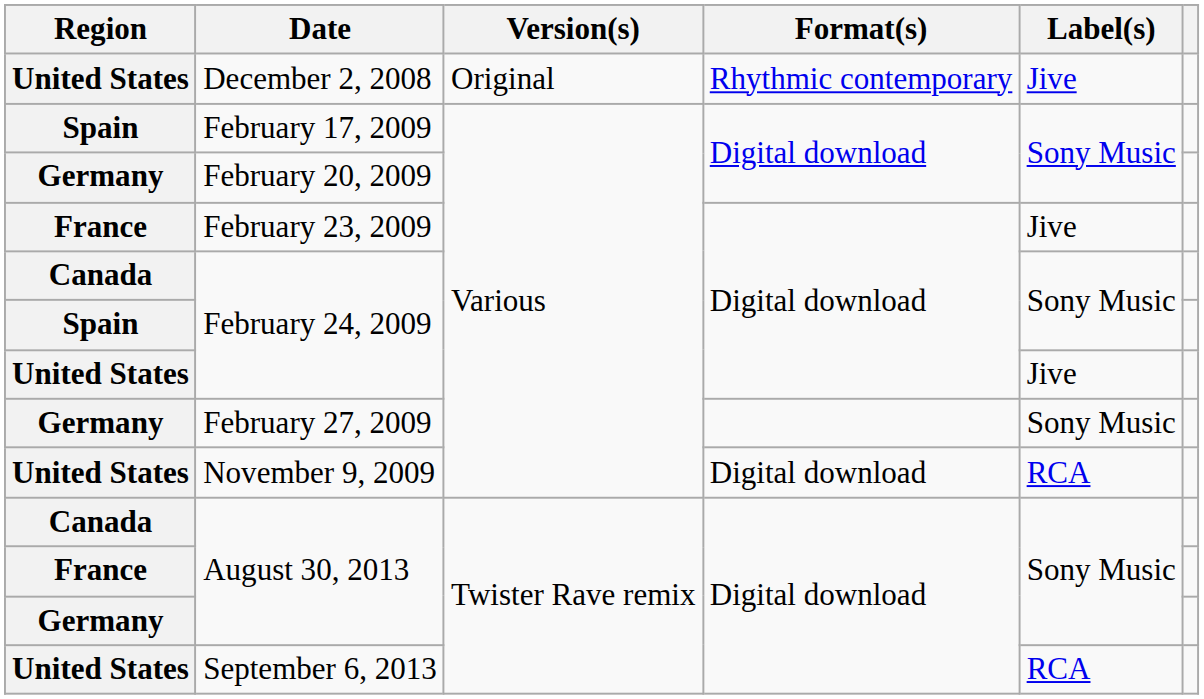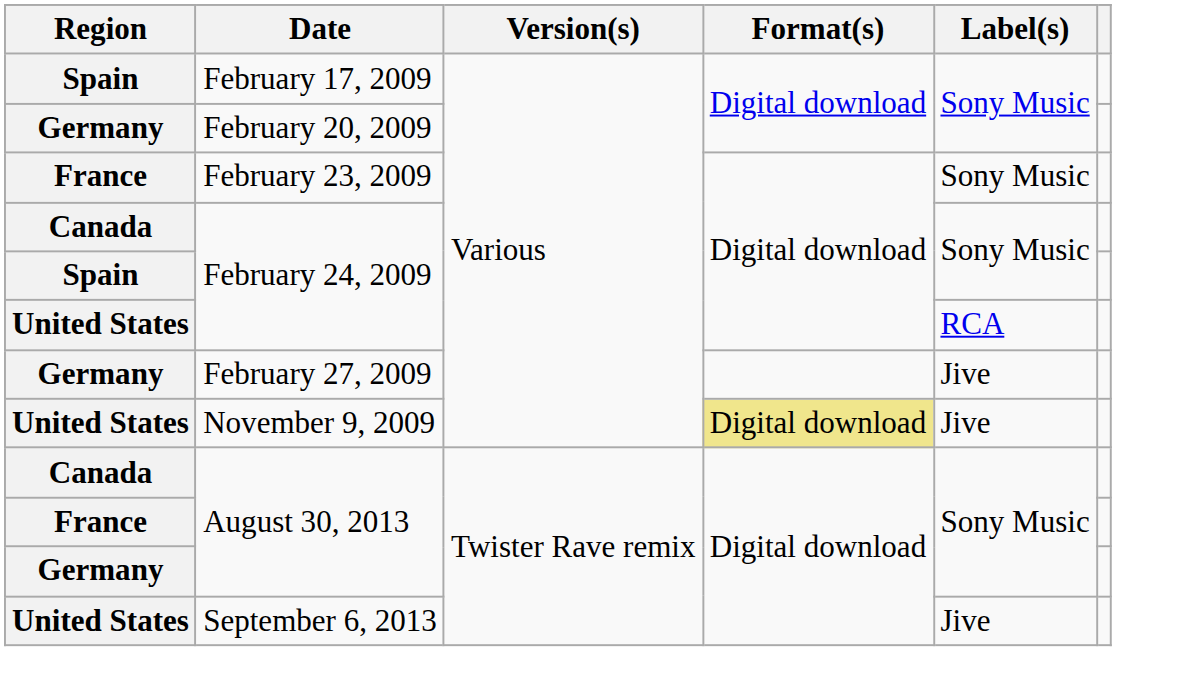 <table class="wikitable sortable plainrowheaders">
 <tr>
 <th scope="col">Region</th>
 <th scope="col">Date</th>
 <th scope="col">Version(s)</th>
 <th scope="col">Format(s)</th>
 <th scope="col">Label(s)</th>
 <th scope="col"></th>
-</tr>
-<tr>
-<th scope="row">United States</th>
-<td>December 2, 2008</td>
-<td>Original</td>
-<td><a href='#'>Rhythmic contemporary</a></td>
-<td><a href='#'>Jive</a></td>
-<td></td>
 </tr>
 <tr>
 <th scope="row">Spain</th>
 <td>February 17, 2009</td>
 <td rowspan="8">Various</td>
 <td rowspan="2"><a href='#'>Digital download</a> </td>
 <td rowspan="2"><a href='#'>Sony Music</a></td>
 <td></td>
 </tr>
 <tr>
 <th scope="row">Germany</th>
 <td>February 20, 2009</td>
 <td></td>
 </tr>
 <tr>
 <th scope="row">France</th>
 <td>February 23, 2009</td>
 <td rowspan="4">Digital download </td>
-<td>Jive</td>
+<td>Sony Music</td>
 <td></td>
 </tr>
 <tr>
 <th scope="row">Canada</th>
 <td rowspan="3">February 24, 2009</td>
 <td rowspan="2">Sony Music</td>
 <td></td>
 </tr>
 <tr>
 <th scope="row">Spain</th>
 <td></td>
 </tr>
 <tr>
 <th scope="row">United States</th>
-<td>Jive</td>
+<td><a href='#'>RCA</a></td>
 <td></td>
 </tr>
 <tr>
 <th scope="row">Germany</th>
 <td>February 27, 2009</td>
 <td></td>
-<td>Sony Music</td>
+<td>Jive</td>
 <td></td>
 </tr>
 <tr>
 <th scope="row">United States</th>
 <td>November 9, 2009</td>
-<td>Digital download </td>
-<td><a href='#'>RCA</a></td>
+<td style="background: khaki;">Digital download </td>
+<td>Jive</td>
 <td></td>
 </tr>
 <tr>
 <th scope="row">Canada</th>
 <td rowspan="3">August 30, 2013</td>
 <td rowspan="4">Twister Rave remix</td>
 <td rowspan="4">Digital download</td>
 <td rowspan="3">Sony Music</td>
 <td></td>
 </tr>
 <tr>
 <th scope="row">France</th>
 <td></td>
 </tr>
 <tr>
 <th scope="row">Germany</th>
 <td></td>
 </tr>
 <tr>
 <th scope="row">United States</th>
 <td>September 6, 2013</td>
-<td><a href='#'>RCA</a></td>
+<td>Jive</td>
 <td></td>
 </tr>
 </table>
